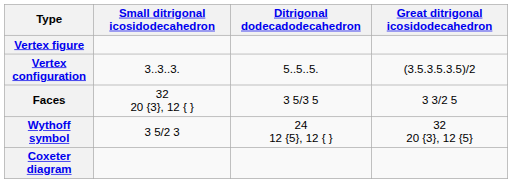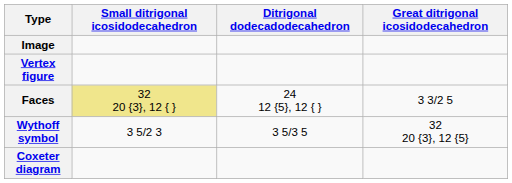 <table class=wikitable width=700>
 <tr>
 <th>Type</th>
 <th><a href='#'>Small ditrigonal icosidodecahedron</a></th>
 <th><a href='#'>Ditrigonal dodecadodecahedron</a></th>
 <th><a href='#'>Great ditrigonal icosidodecahedron</a></th>
 </tr>
 <tr align=center>
+<th>Image</th>
+<td></td>
+<td></td>
+<td></td>
+</tr>
+<tr align=center>
 <th><a href='#'>Vertex figure</a></th>
 <td></td>
 <td></td>
 <td></td>
 </tr>
 <tr align=center>
-<th><a href='#'>Vertex configuration</a></th>
-<td>3..3..3.</td>
-<td>5..5..5.</td>
-<td>(3.5.3.5.3.5)/2</td>
-</tr>
-<tr align=center>
 <th>Faces</th>
-<td>32<br>20 {3}, 12 {  }</td>
-<td>3  5/3 5</td>
+<td style="background: khaki;">32<br>20 {3}, 12 {  }</td>
+<td>24<br>12 {5}, 12 {  }</td>
 <td>3  3/2 5</td>
 </tr>
 <tr align=center>
 <th><a href='#'>Wythoff symbol</a></th>
 <td>3  5/2 3</td>
-<td>24<br>12 {5}, 12 {  }</td>
+<td>3  5/3 5</td>
 <td>32<br>20 {3}, 12 {5}</td>
 </tr>
 <tr align=center>
 <th><a href='#'>Coxeter diagram</a></th>
 <td></td>
 <td></td>
 <td></td>
 </tr>
 </table>
